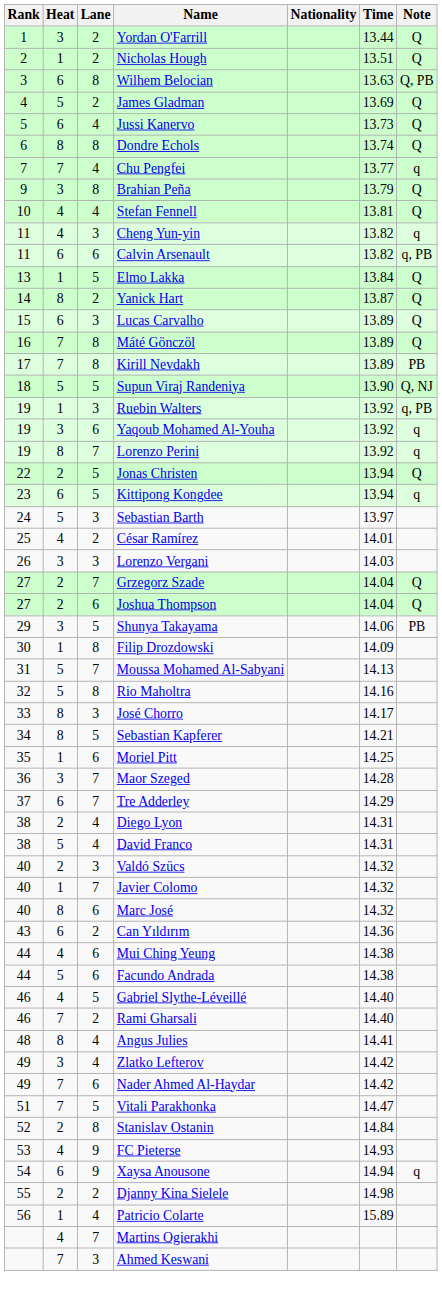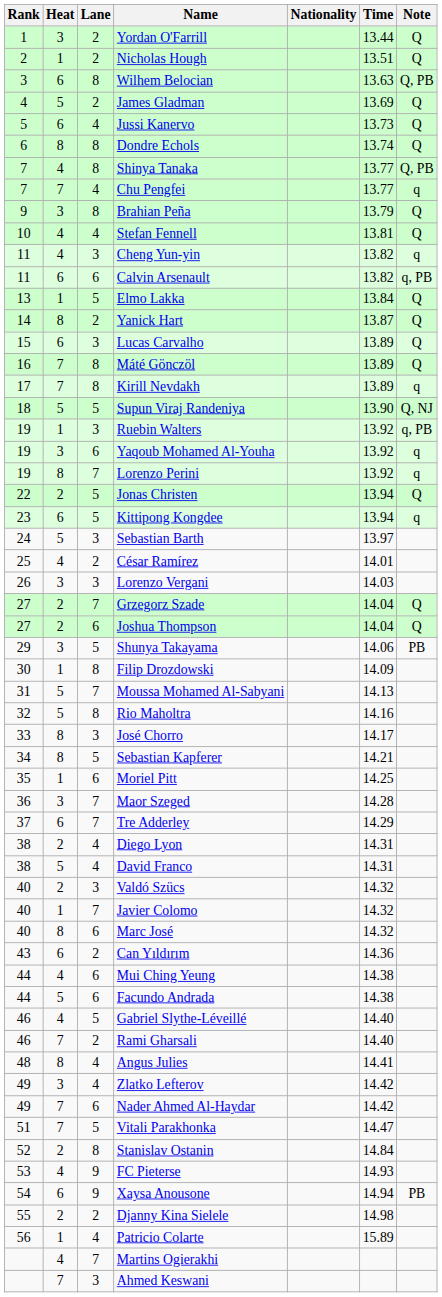 <table class="wikitable sortable" style="text-align:center">
 <tr>
 <th>Rank</th>
 <th>Heat</th>
 <th>Lane</th>
 <th>Name</th>
 <th>Nationality</th>
 <th>Time</th>
 <th>Note</th>
 </tr>
 <tr bgcolor=ccffcc>
 <td>1</td>
 <td>3</td>
 <td>2</td>
 <td align=left><a href='#'>Yordan O'Farrill</a></td>
 <td align=left></td>
 <td>13.44</td>
 <td>Q</td>
 </tr>
 <tr bgcolor=ccffcc>
 <td>2</td>
 <td>1</td>
 <td>2</td>
 <td align=left><a href='#'>Nicholas Hough</a></td>
 <td align=left></td>
 <td>13.51</td>
 <td>Q</td>
 </tr>
 <tr bgcolor=ccffcc>
 <td>3</td>
 <td>6</td>
 <td>8</td>
 <td align=left><a href='#'>Wilhem Belocian</a></td>
 <td align=left></td>
 <td>13.63</td>
 <td>Q, PB</td>
 </tr>
 <tr bgcolor=ccffcc>
 <td>4</td>
 <td>5</td>
 <td>2</td>
 <td align=left><a href='#'>James Gladman</a></td>
 <td align=left></td>
 <td>13.69</td>
 <td>Q</td>
 </tr>
 <tr bgcolor=ccffcc>
 <td>5</td>
 <td>6</td>
 <td>4</td>
 <td align=left><a href='#'>Jussi Kanervo</a></td>
 <td align=left></td>
 <td>13.73</td>
 <td>Q</td>
 </tr>
 <tr bgcolor=ccffcc>
 <td>6</td>
 <td>8</td>
 <td>8</td>
 <td align=left><a href='#'>Dondre Echols</a></td>
 <td align=left></td>
 <td>13.74</td>
 <td>Q</td>
+</tr>
+<tr bgcolor=ccffcc>
+<td>7</td>
+<td>4</td>
+<td>8</td>
+<td align=left><a href='#'>Shinya Tanaka</a></td>
+<td align=left></td>
+<td>13.77</td>
+<td>Q, PB</td>
 </tr>
 <tr bgcolor=ccffcc>
 <td>7</td>
 <td>7</td>
 <td>4</td>
 <td align=left><a href='#'>Chu Pengfei</a></td>
 <td align=left></td>
 <td>13.77</td>
 <td>q</td>
 </tr>
 <tr bgcolor=ccffcc>
 <td>9</td>
 <td>3</td>
 <td>8</td>
 <td align=left><a href='#'>Brahian Peña</a></td>
 <td align=left></td>
 <td>13.79</td>
 <td>Q</td>
 </tr>
 <tr bgcolor=ccffcc>
 <td>10</td>
 <td>4</td>
 <td>4</td>
 <td align=left><a href='#'>Stefan Fennell</a></td>
 <td align=left></td>
 <td>13.81</td>
 <td>Q</td>
 </tr>
 <tr bgcolor=ddffdd>
 <td>11</td>
 <td>4</td>
 <td>3</td>
 <td align=left><a href='#'>Cheng Yun-yin</a></td>
 <td align=left></td>
 <td>13.82</td>
 <td>q</td>
 </tr>
 <tr bgcolor=ddffdd>
 <td>11</td>
 <td>6</td>
 <td>6</td>
 <td align=left><a href='#'>Calvin Arsenault</a></td>
 <td align=left></td>
 <td>13.82</td>
 <td>q, PB</td>
 </tr>
 <tr bgcolor=ccffcc>
 <td>13</td>
 <td>1</td>
 <td>5</td>
 <td align=left><a href='#'>Elmo Lakka</a></td>
 <td align=left></td>
 <td>13.84</td>
 <td>Q</td>
 </tr>
 <tr bgcolor=ccffcc>
 <td>14</td>
 <td>8</td>
 <td>2</td>
 <td align=left><a href='#'>Yanick Hart</a></td>
 <td align=left></td>
 <td>13.87</td>
 <td>Q</td>
 </tr>
 <tr bgcolor=ddffdd>
 <td>15</td>
 <td>6</td>
 <td>3</td>
 <td align=left><a href='#'>Lucas Carvalho</a></td>
 <td align=left></td>
 <td>13.89</td>
 <td>Q</td>
 </tr>
 <tr bgcolor=ccffcc>
 <td>16</td>
 <td>7</td>
 <td>8</td>
 <td align=left><a href='#'>Máté Gönczöl</a></td>
 <td align=left></td>
 <td>13.89</td>
 <td>Q</td>
 </tr>
 <tr bgcolor=ddffdd>
 <td>17</td>
 <td>7</td>
 <td>8</td>
 <td align=left><a href='#'>Kirill Nevdakh</a></td>
 <td align=left></td>
 <td>13.89</td>
-<td>PB</td>
+<td>q</td>
 </tr>
 <tr bgcolor=ccffcc>
 <td>18</td>
 <td>5</td>
 <td>5</td>
 <td align=left><a href='#'>Supun Viraj Randeniya</a></td>
 <td align=left></td>
 <td>13.90</td>
 <td>Q, NJ</td>
 </tr>
 <tr bgcolor=ddffdd>
 <td>19</td>
 <td>1</td>
 <td>3</td>
 <td align=left><a href='#'>Ruebin Walters</a></td>
 <td align=left></td>
 <td>13.92</td>
 <td>q, PB</td>
 </tr>
 <tr bgcolor=ddffdd>
 <td>19</td>
 <td>3</td>
 <td>6</td>
 <td align=left><a href='#'>Yaqoub Mohamed Al-Youha</a></td>
 <td align=left></td>
 <td>13.92</td>
 <td>q</td>
 </tr>
 <tr bgcolor=ddffdd>
 <td>19</td>
 <td>8</td>
 <td>7</td>
 <td align=left><a href='#'>Lorenzo Perini</a></td>
 <td align=left></td>
 <td>13.92</td>
 <td>q</td>
 </tr>
 <tr bgcolor=ccffcc>
 <td>22</td>
 <td>2</td>
 <td>5</td>
 <td align=left><a href='#'>Jonas Christen</a></td>
 <td align=left></td>
 <td>13.94</td>
 <td>Q</td>
 </tr>
 <tr bgcolor=ddffdd>
 <td>23</td>
 <td>6</td>
 <td>5</td>
 <td align=left><a href='#'>Kittipong Kongdee</a></td>
 <td align=left></td>
 <td>13.94</td>
 <td>q</td>
 </tr>
 <tr>
 <td>24</td>
 <td>5</td>
 <td>3</td>
 <td align=left><a href='#'>Sebastian Barth</a></td>
 <td align=left></td>
 <td>13.97</td>
 <td></td>
 </tr>
 <tr>
 <td>25</td>
 <td>4</td>
 <td>2</td>
 <td align=left><a href='#'>César Ramírez</a></td>
 <td align=left></td>
 <td>14.01</td>
 <td></td>
 </tr>
 <tr>
 <td>26</td>
 <td>3</td>
 <td>3</td>
 <td align=left><a href='#'>Lorenzo Vergani</a></td>
 <td align=left></td>
 <td>14.03</td>
 <td></td>
 </tr>
 <tr bgcolor=ccffcc>
 <td>27</td>
 <td>2</td>
 <td>7</td>
 <td align=left><a href='#'>Grzegorz Szade</a></td>
 <td align=left></td>
 <td>14.04</td>
 <td>Q</td>
 </tr>
 <tr bgcolor=ccffcc>
 <td>27</td>
 <td>2</td>
 <td>6</td>
 <td align=left><a href='#'>Joshua Thompson</a></td>
 <td align=left></td>
 <td>14.04</td>
 <td>Q</td>
 </tr>
 <tr>
 <td>29</td>
 <td>3</td>
 <td>5</td>
 <td align=left><a href='#'>Shunya Takayama</a></td>
 <td align=left></td>
 <td>14.06</td>
 <td>PB</td>
 </tr>
 <tr>
 <td>30</td>
 <td>1</td>
 <td>8</td>
 <td align=left><a href='#'>Filip Drozdowski</a></td>
 <td align=left></td>
 <td>14.09</td>
 <td></td>
 </tr>
 <tr>
 <td>31</td>
 <td>5</td>
 <td>7</td>
 <td align=left><a href='#'>Moussa Mohamed Al-Sabyani</a></td>
 <td align=left></td>
 <td>14.13</td>
 <td></td>
 </tr>
 <tr>
 <td>32</td>
 <td>5</td>
 <td>8</td>
 <td align=left><a href='#'>Rio Maholtra</a></td>
 <td align=left></td>
 <td>14.16</td>
 <td></td>
 </tr>
 <tr>
 <td>33</td>
 <td>8</td>
 <td>3</td>
 <td align=left><a href='#'>José Chorro</a></td>
 <td align=left></td>
 <td>14.17</td>
 <td></td>
 </tr>
 <tr>
 <td>34</td>
 <td>8</td>
 <td>5</td>
 <td align=left><a href='#'>Sebastian Kapferer</a></td>
 <td align=left></td>
 <td>14.21</td>
 <td></td>
 </tr>
 <tr>
 <td>35</td>
 <td>1</td>
 <td>6</td>
 <td align=left><a href='#'>Moriel Pitt</a></td>
 <td align=left></td>
 <td>14.25</td>
 <td></td>
 </tr>
 <tr>
 <td>36</td>
 <td>3</td>
 <td>7</td>
 <td align=left><a href='#'>Maor Szeged</a></td>
 <td align=left></td>
 <td>14.28</td>
 <td></td>
 </tr>
 <tr>
 <td>37</td>
 <td>6</td>
 <td>7</td>
 <td align=left><a href='#'>Tre Adderley</a></td>
 <td align=left></td>
 <td>14.29</td>
 <td></td>
 </tr>
 <tr>
 <td>38</td>
 <td>2</td>
 <td>4</td>
 <td align=left><a href='#'>Diego Lyon</a></td>
 <td align=left></td>
 <td>14.31</td>
 <td></td>
 </tr>
 <tr>
 <td>38</td>
 <td>5</td>
 <td>4</td>
 <td align=left><a href='#'>David Franco</a></td>
 <td align=left></td>
 <td>14.31</td>
 <td></td>
 </tr>
 <tr>
 <td>40</td>
 <td>2</td>
 <td>3</td>
 <td align=left><a href='#'>Valdó Szücs</a></td>
 <td align=left></td>
 <td>14.32</td>
 <td></td>
 </tr>
 <tr>
 <td>40</td>
 <td>1</td>
 <td>7</td>
 <td align=left><a href='#'>Javier Colomo</a></td>
 <td align=left></td>
 <td>14.32</td>
 <td></td>
 </tr>
 <tr>
 <td>40</td>
 <td>8</td>
 <td>6</td>
 <td align=left><a href='#'>Marc José</a></td>
 <td align=left></td>
 <td>14.32</td>
 <td></td>
 </tr>
 <tr>
 <td>43</td>
 <td>6</td>
 <td>2</td>
 <td align=left><a href='#'>Can Yıldırım</a></td>
 <td align=left></td>
 <td>14.36</td>
 <td></td>
 </tr>
 <tr>
 <td>44</td>
 <td>4</td>
 <td>6</td>
 <td align=left><a href='#'>Mui Ching Yeung</a></td>
 <td align=left></td>
 <td>14.38</td>
 <td></td>
 </tr>
 <tr>
 <td>44</td>
 <td>5</td>
 <td>6</td>
 <td align=left><a href='#'>Facundo Andrada</a></td>
 <td align=left></td>
 <td>14.38</td>
 <td></td>
 </tr>
 <tr>
 <td>46</td>
 <td>4</td>
 <td>5</td>
 <td align=left><a href='#'>Gabriel Slythe-Léveillé</a></td>
 <td align=left></td>
 <td>14.40</td>
 <td></td>
 </tr>
 <tr>
 <td>46</td>
 <td>7</td>
 <td>2</td>
 <td align=left><a href='#'>Rami Gharsali</a></td>
 <td align=left></td>
 <td>14.40</td>
 <td></td>
 </tr>
 <tr>
 <td>48</td>
 <td>8</td>
 <td>4</td>
 <td align=left><a href='#'>Angus Julies</a></td>
 <td align=left></td>
 <td>14.41</td>
 <td></td>
 </tr>
 <tr>
 <td>49</td>
 <td>3</td>
 <td>4</td>
 <td align=left><a href='#'>Zlatko Lefterov</a></td>
 <td align=left></td>
 <td>14.42</td>
 <td></td>
 </tr>
 <tr>
 <td>49</td>
 <td>7</td>
 <td>6</td>
 <td align=left><a href='#'>Nader Ahmed Al-Haydar</a></td>
 <td align=left></td>
 <td>14.42</td>
 <td></td>
 </tr>
 <tr>
 <td>51</td>
 <td>7</td>
 <td>5</td>
 <td align=left><a href='#'>Vitali Parakhonka</a></td>
 <td align=left></td>
 <td>14.47</td>
 <td></td>
 </tr>
 <tr>
 <td>52</td>
 <td>2</td>
 <td>8</td>
 <td align=left><a href='#'>Stanislav Ostanin</a></td>
 <td align=left></td>
 <td>14.84</td>
 <td></td>
 </tr>
 <tr>
 <td>53</td>
 <td>4</td>
 <td>9</td>
 <td align=left><a href='#'>FC Pieterse</a></td>
 <td align=left></td>
 <td>14.93</td>
 <td></td>
 </tr>
 <tr>
 <td>54</td>
 <td>6</td>
 <td>9</td>
 <td align=left><a href='#'>Xaysa Anousone</a></td>
 <td align=left></td>
 <td>14.94</td>
-<td>q</td>
+<td>PB</td>
 </tr>
 <tr>
 <td>55</td>
 <td>2</td>
 <td>2</td>
 <td align=left><a href='#'>Djanny Kina Sielele</a></td>
 <td align=left></td>
 <td>14.98</td>
 <td></td>
 </tr>
 <tr>
 <td>56</td>
 <td>1</td>
 <td>4</td>
 <td align=left><a href='#'>Patricio Colarte</a></td>
 <td align=left></td>
 <td>15.89</td>
 <td></td>
 </tr>
 <tr>
 <td></td>
 <td>4</td>
 <td>7</td>
 <td align=left><a href='#'>Martins Ogierakhi</a></td>
 <td align=left></td>
 <td></td>
 <td></td>
 </tr>
 <tr>
 <td></td>
 <td>7</td>
 <td>3</td>
 <td align=left><a href='#'>Ahmed Keswani</a></td>
 <td align=left></td>
 <td></td>
 <td></td>
 </tr>
 </table>
